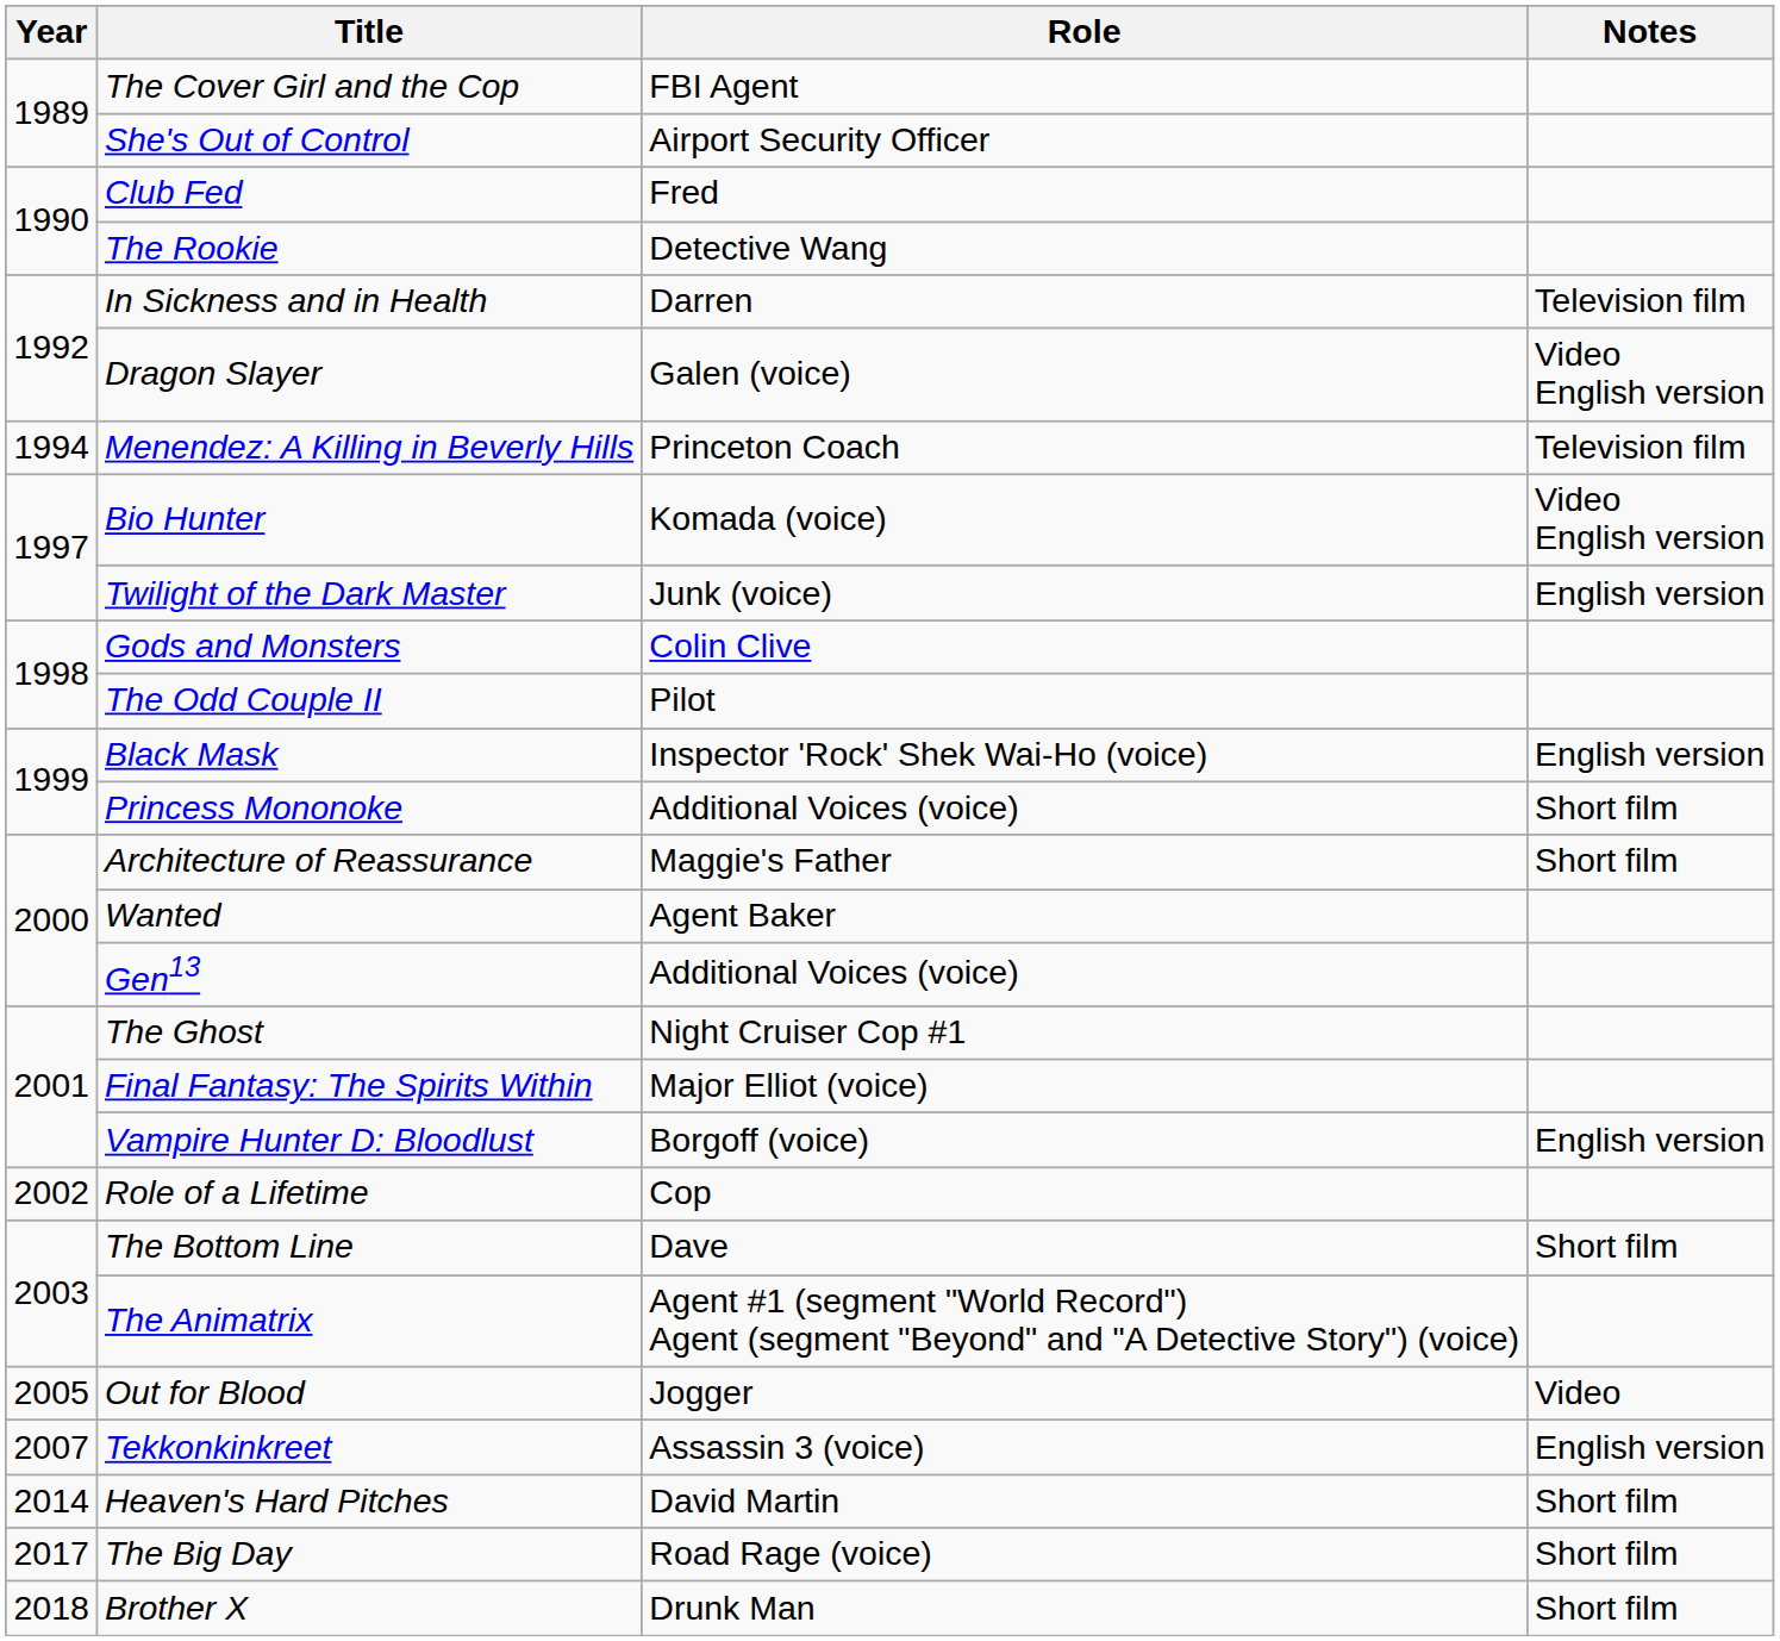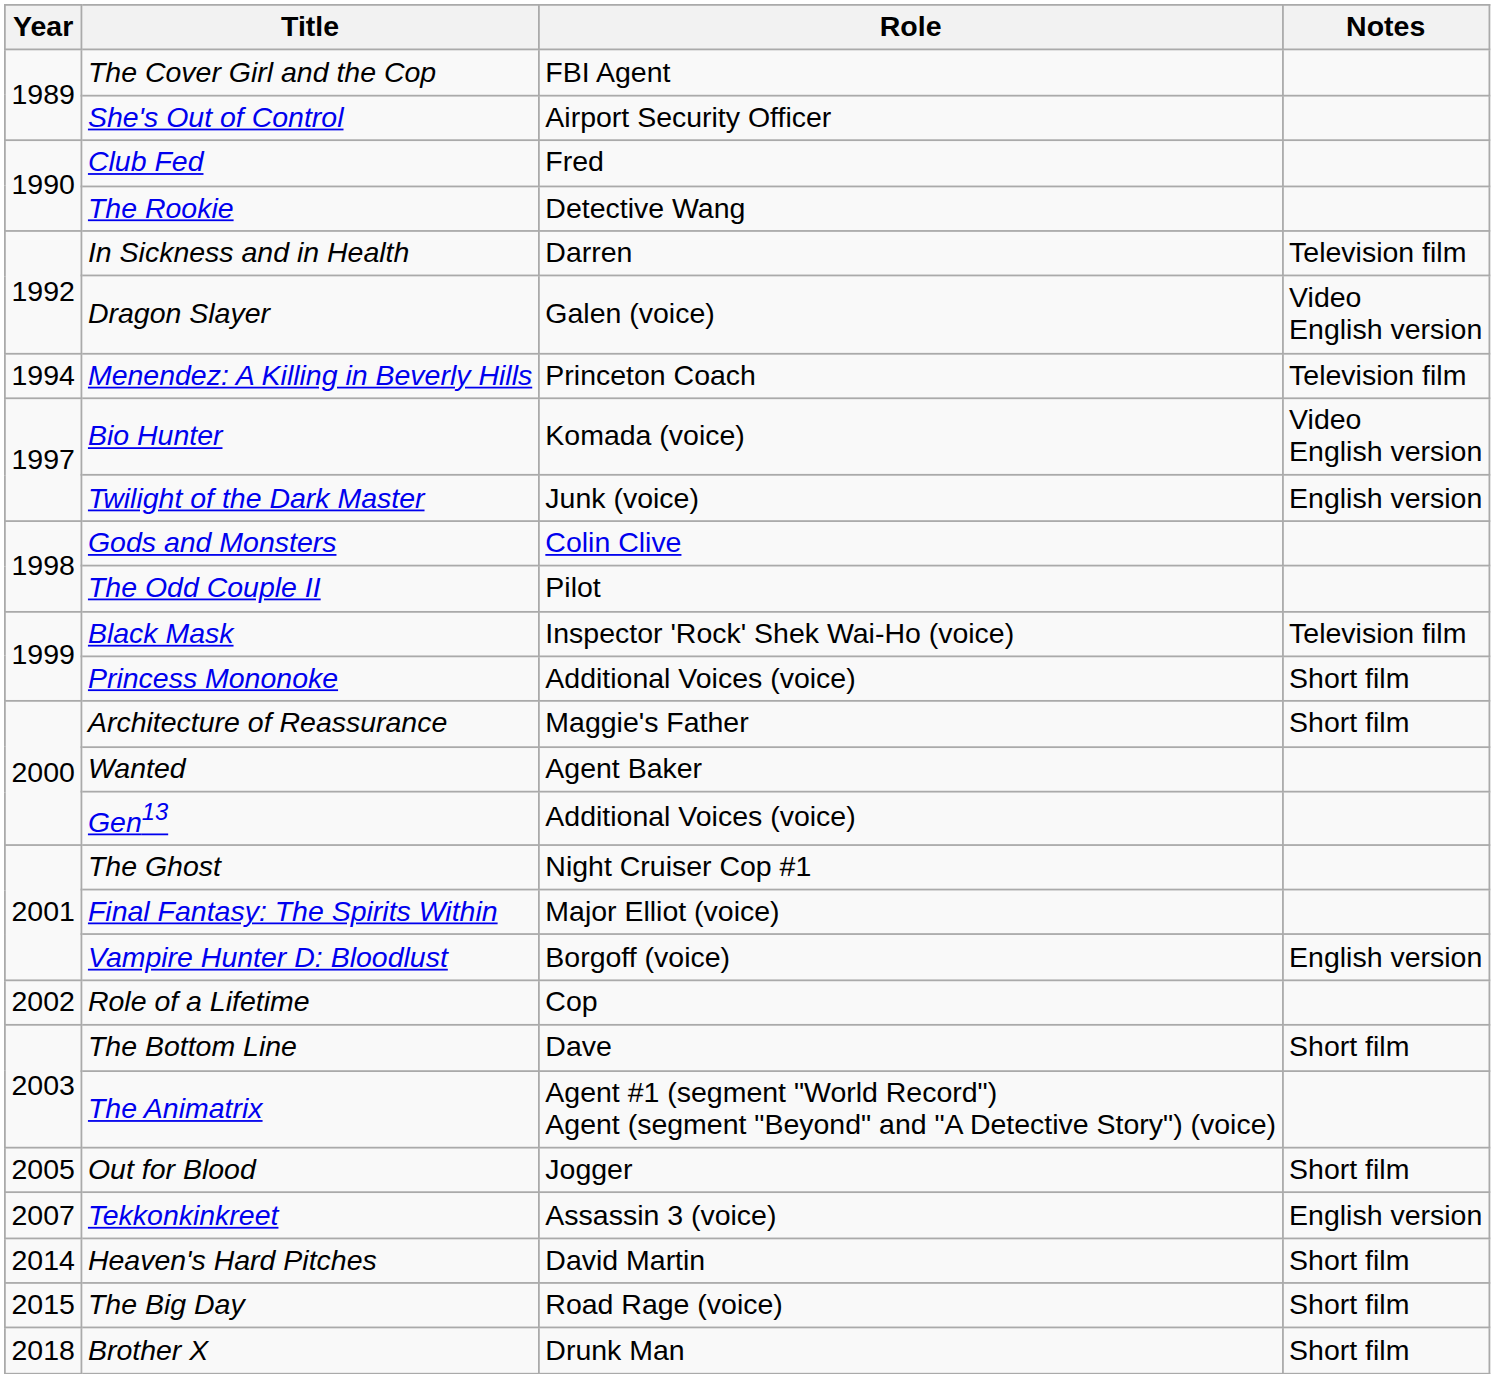 <table class="wikitable sortable">
 <tr>
 <th>Year</th>
 <th>Title</th>
 <th>Role</th>
 <th>Notes</th>
 </tr>
 <tr>
 <td rowspan ="2">1989</td>
 <td><em>The Cover Girl and the Cop</em></td>
 <td>FBI Agent</td>
 <td></td>
 </tr>
 <tr>
 <td><em><a href='#'>She's Out of Control</a></em></td>
 <td>Airport Security Officer</td>
 <td></td>
 </tr>
 <tr>
 <td rowspan ="2">1990</td>
 <td><em><a href='#'>Club Fed</a></em></td>
 <td>Fred</td>
 <td></td>
 </tr>
 <tr>
 <td><em><a href='#'>The Rookie</a></em></td>
 <td>Detective Wang</td>
 <td></td>
 </tr>
 <tr>
 <td rowspan="2">1992</td>
 <td><em>In Sickness and in Health</em></td>
 <td>Darren</td>
 <td>Television film</td>
 </tr>
 <tr>
 <td><em>Dragon Slayer</em></td>
 <td>Galen (voice)</td>
 <td>Video<br>English version</td>
 </tr>
 <tr>
 <td>1994</td>
 <td><em><a href='#'>Menendez: A Killing in Beverly Hills</a></em></td>
 <td>Princeton Coach</td>
 <td>Television film</td>
 </tr>
 <tr>
 <td rowspan="2">1997</td>
 <td><em><a href='#'>Bio Hunter</a></em></td>
 <td>Komada (voice)</td>
 <td>Video<br>English version</td>
 </tr>
 <tr>
 <td><em><a href='#'>Twilight of the Dark Master</a></em></td>
 <td>Junk (voice)</td>
 <td>English version</td>
 </tr>
 <tr>
 <td rowspan="2">1998</td>
 <td><em><a href='#'>Gods and Monsters</a></em></td>
 <td><a href='#'>Colin Clive</a></td>
 <td></td>
 </tr>
 <tr>
 <td><em><a href='#'>The Odd Couple II</a></em></td>
 <td>Pilot</td>
 <td></td>
 </tr>
 <tr>
 <td rowspan="2">1999</td>
 <td><em><a href='#'>Black Mask</a></em></td>
 <td>Inspector 'Rock' Shek Wai-Ho (voice)</td>
-<td>English version</td>
+<td>Television film</td>
 </tr>
 <tr>
 <td><em><a href='#'>Princess Mononoke</a></em></td>
 <td>Additional Voices (voice)</td>
 <td>Short film</td>
 </tr>
 <tr>
 <td rowspan="3">2000</td>
 <td><em>Architecture of Reassurance</em></td>
 <td>Maggie's Father</td>
 <td>Short film</td>
 </tr>
 <tr>
 <td><em>Wanted</em></td>
 <td>Agent Baker</td>
 <td></td>
 </tr>
 <tr>
 <td><em><a href='#'>Gen<sup>13</sup></a></em></td>
 <td>Additional Voices (voice)</td>
 <td></td>
 </tr>
 <tr>
 <td rowspan="3">2001</td>
 <td><em>The Ghost</em></td>
 <td>Night Cruiser Cop #1</td>
 <td></td>
 </tr>
 <tr>
 <td><em><a href='#'>Final Fantasy: The Spirits Within</a></em></td>
 <td>Major Elliot (voice)</td>
 <td></td>
 </tr>
 <tr>
 <td><em><a href='#'>Vampire Hunter D: Bloodlust</a></em></td>
 <td>Borgoff (voice)</td>
 <td>English version</td>
 </tr>
 <tr>
 <td>2002</td>
 <td><em>Role of a Lifetime</em></td>
 <td>Cop</td>
 <td></td>
 </tr>
 <tr>
 <td rowspan="2">2003</td>
 <td><em>The Bottom Line</em></td>
 <td>Dave</td>
 <td>Short film</td>
 </tr>
 <tr>
 <td><em><a href='#'>The Animatrix</a></em></td>
 <td>Agent #1 (segment "World Record")<br>Agent (segment "Beyond" and "A Detective Story") (voice)</td>
 <td></td>
 </tr>
 <tr>
 <td>2005</td>
 <td><em>Out for Blood</em></td>
 <td>Jogger</td>
-<td>Video</td>
+<td>Short film</td>
 </tr>
 <tr>
 <td>2007</td>
 <td><em><a href='#'>Tekkonkinkreet</a></em></td>
 <td>Assassin 3 (voice)</td>
 <td>English version</td>
 </tr>
 <tr>
 <td>2014</td>
 <td><em>Heaven's Hard Pitches</em></td>
 <td>David Martin</td>
 <td>Short film</td>
 </tr>
 <tr>
-<td>2017</td>
+<td>2015</td>
 <td><em>The Big Day</em></td>
 <td>Road Rage (voice)</td>
 <td>Short film</td>
 </tr>
 <tr>
 <td>2018</td>
 <td><em>Brother X</em></td>
 <td>Drunk Man</td>
 <td>Short film</td>
 </tr>
 </table>
